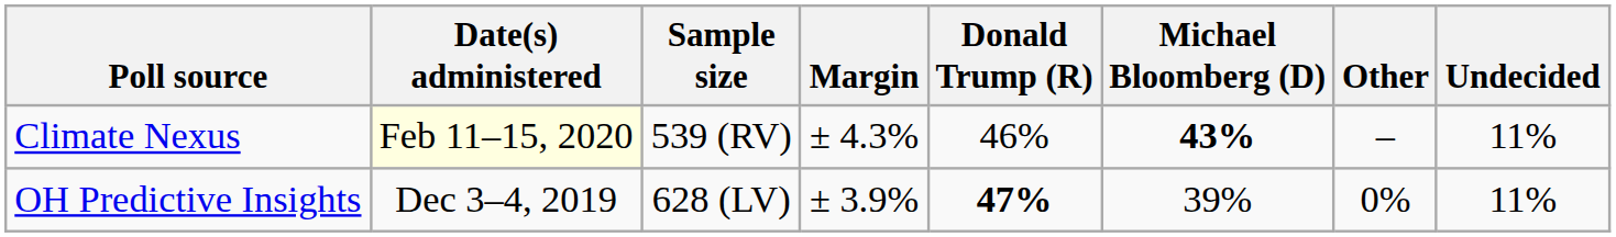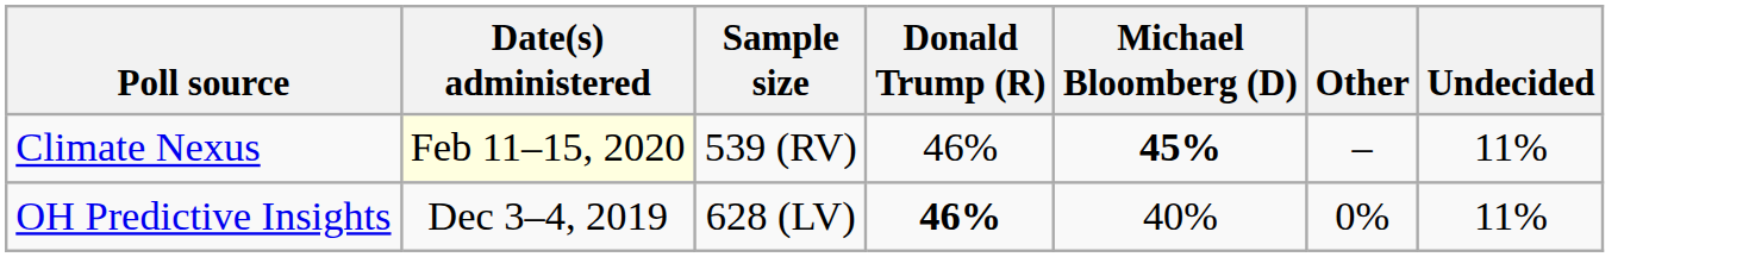 <table class="wikitable" style="font-size:90%;text-align:center;">
 <tr valign="bottom" style="font-size:90%;">
 <th>Poll source</th>
 <th>Date(s)<br>administered</th>
 <th>Sample<br>size</th>
-<th>Margin<br></th>
 <th>Donald<br>Trump (R)</th>
 <th>Michael<br>Bloomberg (D)</th>
 <th>Other</th>
 <th>Undecided</th>
 </tr>
 <tr>
 <td style="text-align:left;"><a href='#'>Climate Nexus</a></td>
 <td style="background: lightyellow;">Feb 11–15, 2020</td>
 <td>539 (RV)</td>
-<td>± 4.3%</td>
 <td>46%</td>
-<td><strong>43%</strong></td>
+<td><strong>45%</strong></td>
 <td>–</td>
 <td>11%</td>
 </tr>
 <tr>
 <td style="text-align:left;"><a href='#'>OH Predictive Insights</a></td>
 <td>Dec 3–4, 2019</td>
 <td>628 (LV)</td>
-<td>± 3.9%</td>
-<td><strong>47%</strong></td>
-<td>39%</td>
+<td><strong>46%</strong></td>
+<td>40%</td>
 <td>0%</td>
 <td>11%</td>
 </tr>
 </table>
